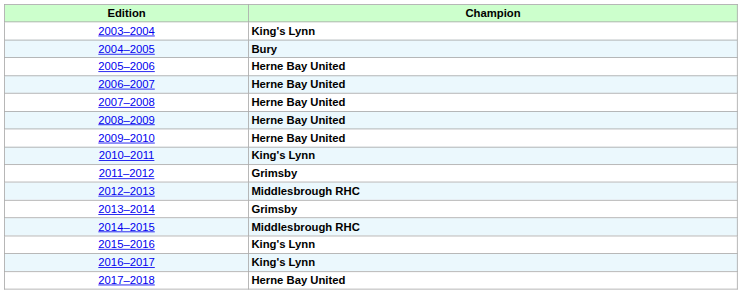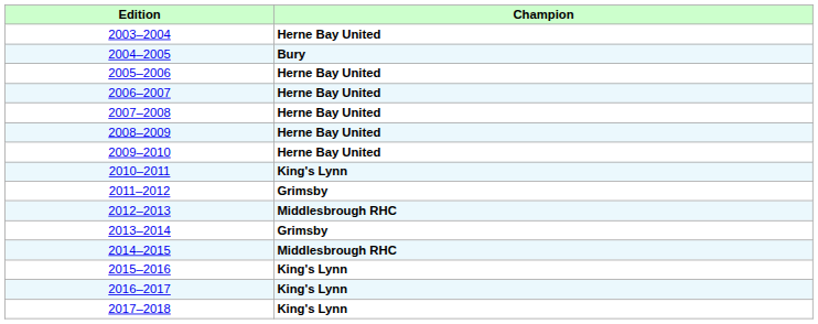 <table class="wikitable" style="font-size:85%; width:100%">
 <tr>
 <th width="33%" style="background:#ccffcc">Edition</th>
 <th width="66%" style="background:#ccffcc">Champion</th>
 </tr>
 <tr bgcolor="#FFFFFF">
 <td align="center"><a href='#'>2003–2004</a></td>
-<td><strong>King's Lynn</strong></td>
+<td><strong>Herne Bay United</strong></td>
 </tr>
 <tr bgcolor="#EBF8FD">
 <td align="center"><a href='#'>2004–2005</a></td>
 <td><strong>Bury</strong></td>
 </tr>
 <tr bgcolor="#FFFFFF">
 <td align="center"><a href='#'>2005–2006</a></td>
 <td><strong>Herne Bay United</strong></td>
 </tr>
 <tr bgcolor="#EBF8FD">
 <td align="center"><a href='#'>2006–2007</a></td>
 <td><strong>Herne Bay United</strong></td>
 </tr>
 <tr bgcolor="#FFFFFF">
 <td align="center"><a href='#'>2007–2008</a></td>
 <td><strong>Herne Bay United</strong></td>
 </tr>
 <tr bgcolor="#EBF8FD">
 <td align="center"><a href='#'>2008–2009</a></td>
 <td><strong>Herne Bay United</strong></td>
 </tr>
 <tr bgcolor="#FFFFFF">
 <td align="center"><a href='#'>2009–2010</a></td>
 <td><strong>Herne Bay United</strong></td>
 </tr>
 <tr bgcolor="#EBF8FD">
 <td align="center"><a href='#'>2010–2011</a></td>
 <td><strong>King's Lynn</strong></td>
 </tr>
 <tr bgcolor="#FFFFFF">
 <td align="center"><a href='#'>2011–2012</a></td>
 <td><strong>Grimsby</strong></td>
 </tr>
 <tr bgcolor="#EBF8FD">
 <td align="center"><a href='#'>2012–2013</a></td>
 <td><strong>Middlesbrough RHC</strong></td>
 </tr>
 <tr bgcolor="#FFFFFF">
 <td align="center"><a href='#'>2013–2014</a></td>
 <td><strong>Grimsby</strong></td>
 </tr>
 <tr bgcolor="#EBF8FD">
 <td align="center"><a href='#'>2014–2015</a></td>
 <td><strong>Middlesbrough RHC</strong></td>
 </tr>
 <tr bgcolor="#FFFFFF">
 <td align="center"><a href='#'>2015–2016</a></td>
 <td><strong>King's Lynn</strong></td>
 </tr>
 <tr bgcolor="#EBF8FD">
 <td align="center"><a href='#'>2016–2017</a></td>
 <td><strong>King's Lynn</strong></td>
 </tr>
 <tr bgcolor="#FFFFFF">
 <td align="center"><a href='#'>2017–2018</a></td>
-<td><strong>Herne Bay United</strong></td>
+<td><strong>King's Lynn</strong></td>
 </tr>
 </table>
